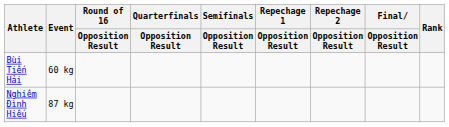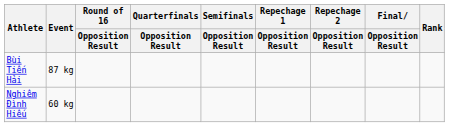 <table class=wikitable style="text-align:center; font-size:90%">
 <tr>
 <th rowspan=2>Athlete</th>
 <th rowspan=2>Event</th>
 <th>Round of 16</th>
 <th>Quarterfinals</th>
 <th>Semifinals</th>
 <th>Repechage 1</th>
 <th>Repechage 2</th>
 <th>Final/</th>
 <th rowspan=2>Rank</th>
 </tr>
 <tr>
 <th>Opposition<br>Result</th>
 <th>Opposition<br>Result</th>
 <th>Opposition<br>Result</th>
 <th>Opposition<br>Result</th>
 <th>Opposition<br>Result</th>
 <th>Opposition<br>Result</th>
 </tr>
 <tr>
 <td align="left"><a href='#'>Bùi Tiến Hải</a></td>
-<td align="left">60 kg</td>
+<td align="left">87 kg</td>
 <td></td>
 <td></td>
 <td></td>
 <td></td>
 <td></td>
 <td></td>
 <td></td>
 </tr>
 <tr>
 <td align="left"><a href='#'>Nghiêm Đình Hiếu</a></td>
-<td align="left">87 kg</td>
+<td align="left">60 kg</td>
 <td></td>
 <td></td>
 <td></td>
 <td></td>
 <td></td>
 <td></td>
 <td></td>
 </tr>
 </table>
